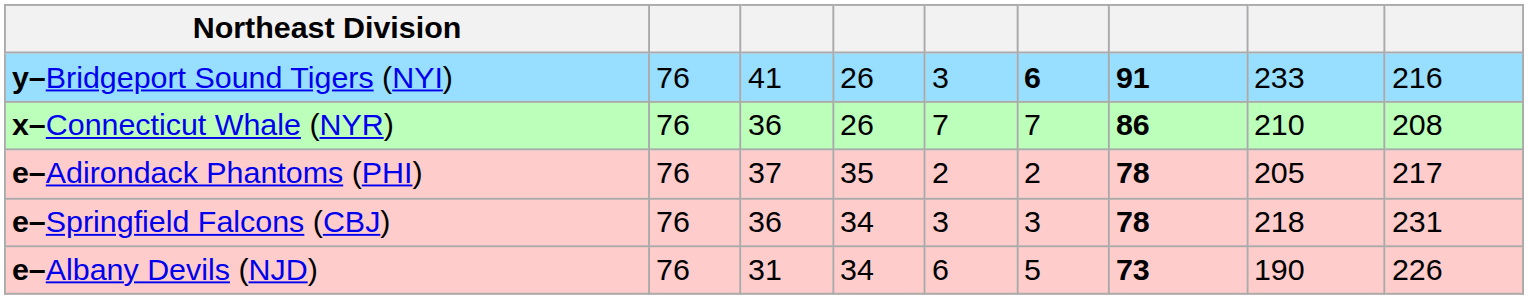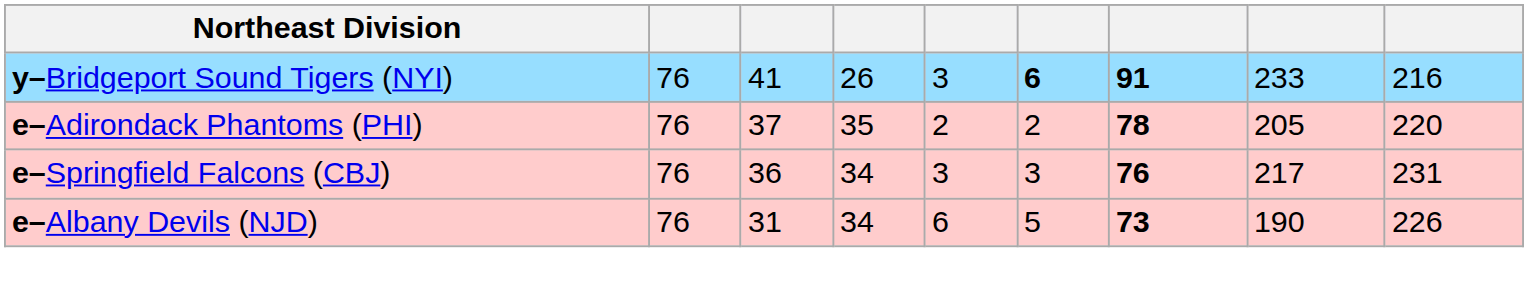 <table class="wikitable" style="width:50em">
 <tr style="background:#ddf;">
 <th style="width:35%;">Northeast Division</th>
 <th style="width:5%;"></th>
 <th style="width:5%;"></th>
 <th style="width:5%;"></th>
 <th style="width:5%;"></th>
 <th style="width:5%;"></th>
 <th style="width:7.5%;"></th>
 <th style="width:7.5%;"></th>
 <th style="width:7.5%;"></th>
 </tr>
 <tr style="background:#97deff;">
 <td><strong>y–</strong><a href='#'>Bridgeport Sound Tigers</a> (<a href='#'>NYI</a>)</td>
 <td>76</td>
 <td>41</td>
 <td>26</td>
 <td>3</td>
 <td><strong>6</strong></td>
 <td><strong>91</strong></td>
 <td>233</td>
 <td>216</td>
 </tr>
-<tr style="background:#bfb;">
-<td><strong>x–</strong><a href='#'>Connecticut Whale</a> (<a href='#'>NYR</a>)</td>
-<td>76</td>
-<td>36</td>
-<td>26</td>
-<td>7</td>
-<td>7</td>
-<td><strong>86</strong></td>
-<td>210</td>
-<td>208</td>
-</tr>
 <tr style="background:#fcc;">
 <td><strong>e–</strong><a href='#'>Adirondack Phantoms</a> (<a href='#'>PHI</a>)</td>
 <td>76</td>
 <td>37</td>
 <td>35</td>
 <td>2</td>
 <td>2</td>
 <td><strong>78</strong></td>
 <td>205</td>
-<td>217</td>
+<td>220</td>
 </tr>
 <tr style="background:#fcc;">
 <td><strong>e–</strong><a href='#'>Springfield Falcons</a> (<a href='#'>CBJ</a>)</td>
 <td>76</td>
 <td>36</td>
 <td>34</td>
 <td>3</td>
 <td>3</td>
-<td><strong>78</strong></td>
-<td>218</td>
+<td><strong>76</strong></td>
+<td>217</td>
 <td>231</td>
 </tr>
 <tr style="background:#fcc;">
 <td><strong>e–</strong><a href='#'>Albany Devils</a> (<a href='#'>NJD</a>)</td>
 <td>76</td>
 <td>31</td>
 <td>34</td>
 <td>6</td>
 <td>5</td>
 <td><strong>73</strong></td>
 <td>190</td>
 <td>226</td>
 </tr>
 </table>
